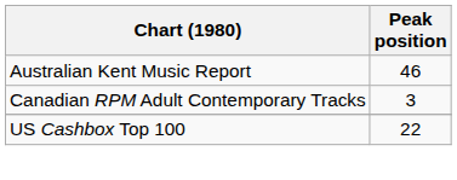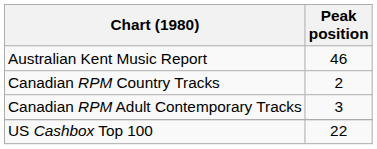 <table class="wikitable sortable">
 <tr>
 <th align="left">Chart (1980)</th>
 <th align="center">Peak<br>position</th>
 </tr>
 <tr>
 <td align="left">Australian Kent Music Report</td>
 <td align="center">46</td>
+</tr>
+<tr>
+<td align="left">Canadian <em>RPM</em> Country Tracks</td>
+<td align="center">2</td>
 </tr>
 <tr>
 <td align="left">Canadian <em>RPM</em> Adult Contemporary Tracks</td>
 <td align="center">3</td>
 </tr>
 <tr>
 </tr>
 <tr>
 </tr>
 <tr>
 </tr>
 <tr>
 <td align="left">US <em>Cashbox</em> Top 100</td>
 <td align="center">22</td>
 </tr>
 </table>
